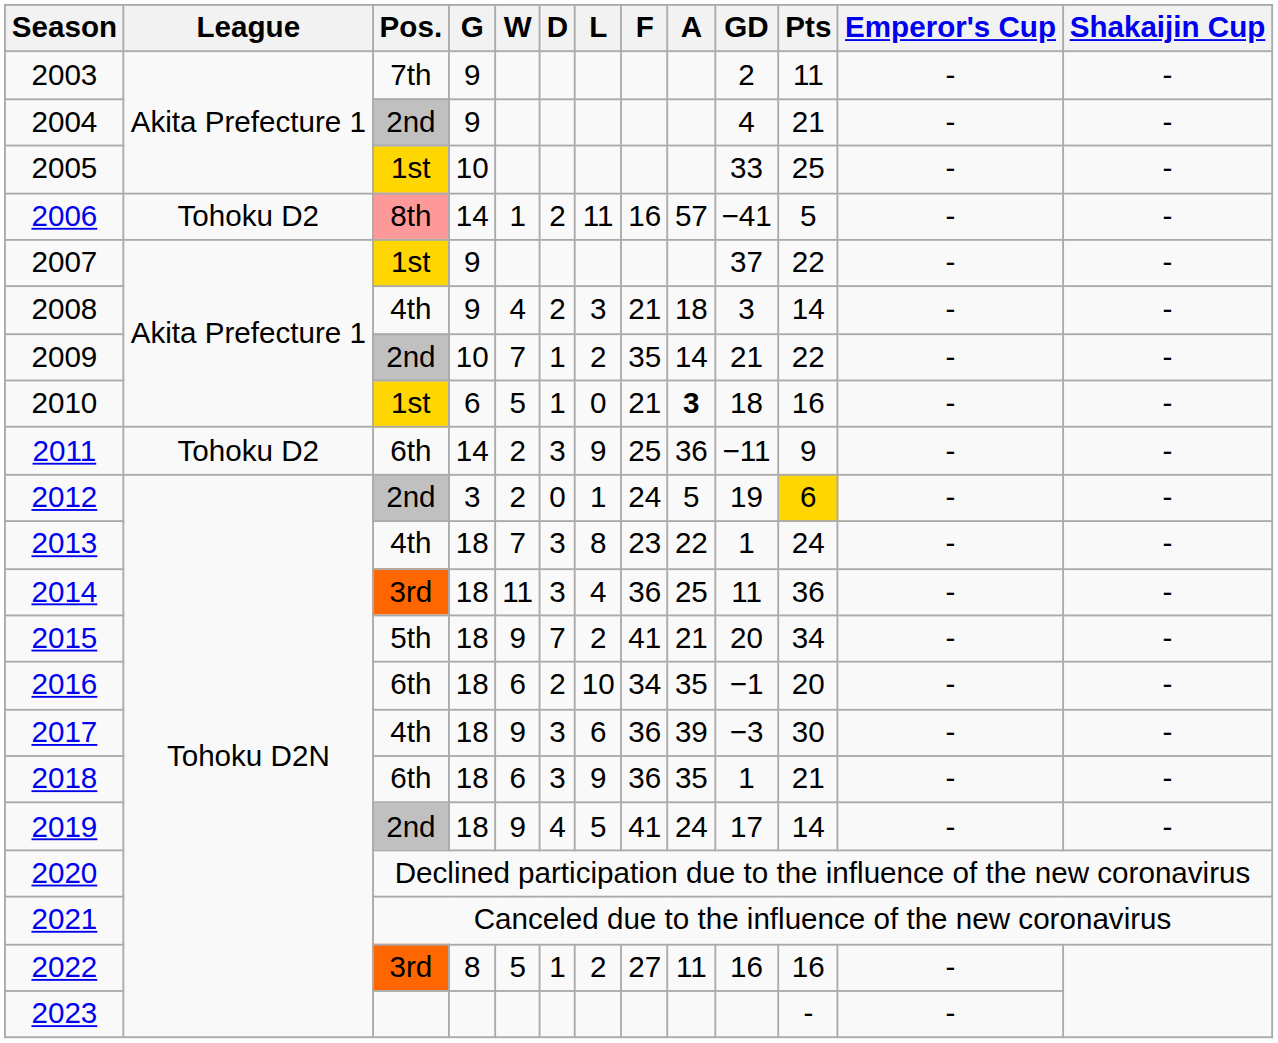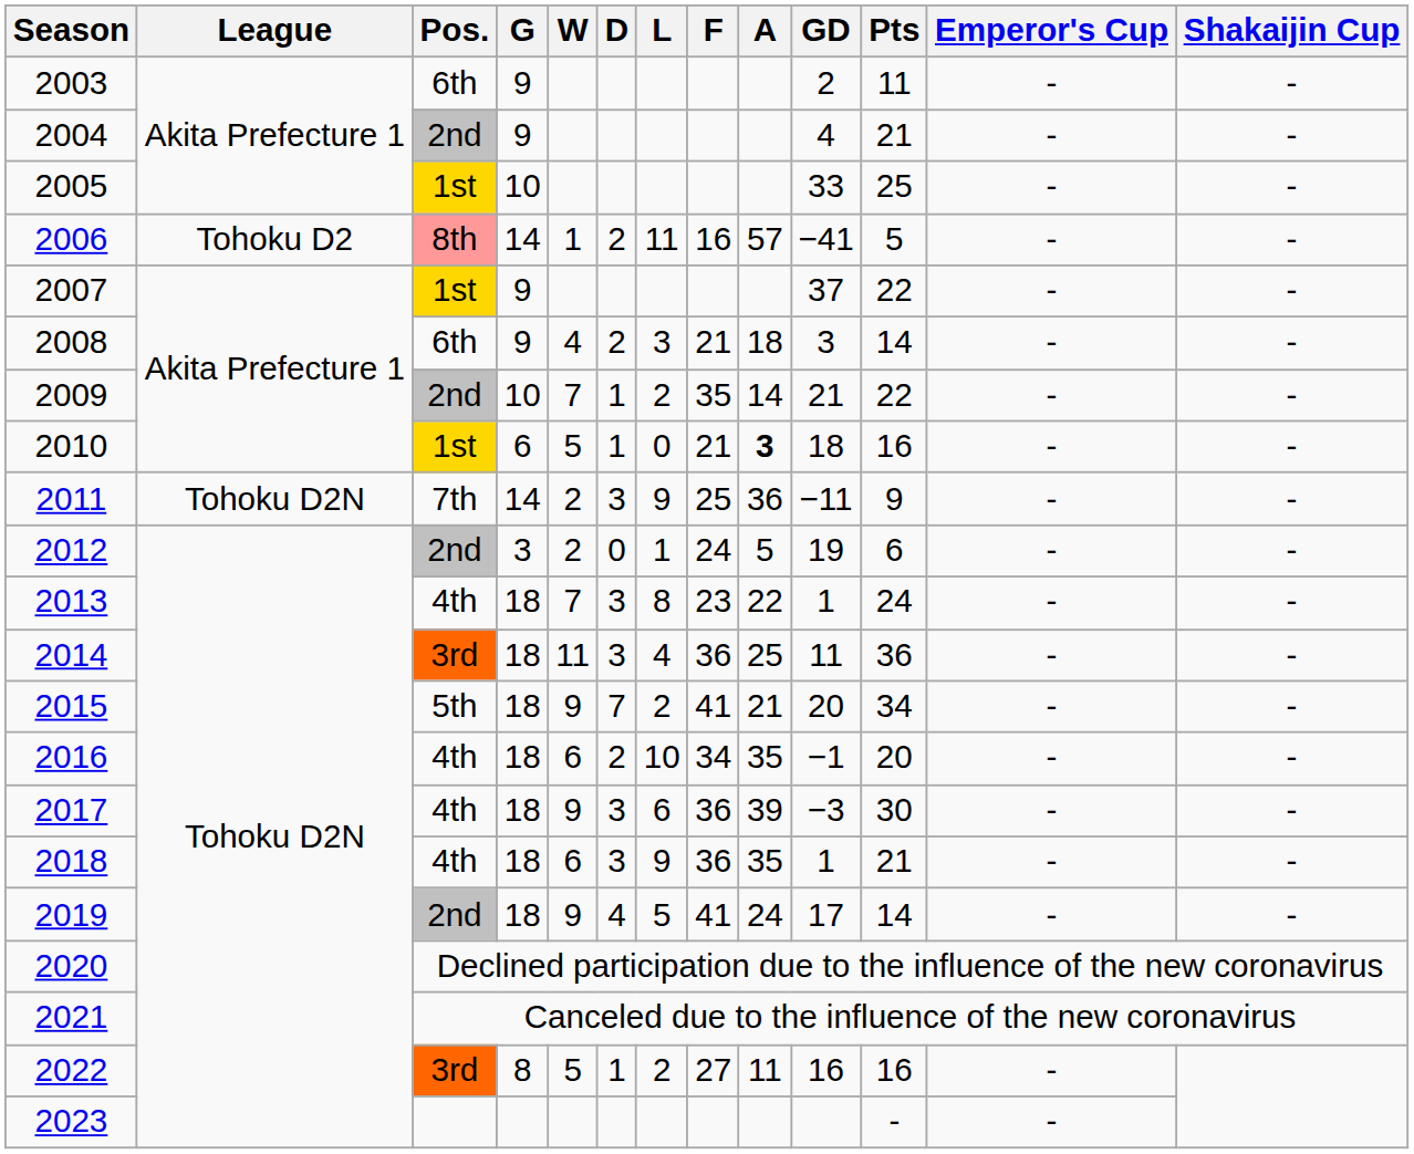 <table class="wikitable" style="text-align:center;">
 <tr>
 <th>Season</th>
 <th>League</th>
 <th>Pos.</th>
 <th>G</th>
 <th>W</th>
 <th>D</th>
 <th>L</th>
 <th>F</th>
 <th>A</th>
 <th>GD</th>
 <th>Pts</th>
 <th><a href='#'>Emperor's Cup</a></th>
 <th><a href='#'>Shakaijin Cup</a></th>
 </tr>
 <tr>
 <td>2003</td>
 <td rowspan="3">Akita Prefecture 1</td>
-<td>7th</td>
+<td>6th</td>
 <td>9</td>
 <td></td>
 <td></td>
 <td></td>
 <td></td>
 <td></td>
 <td>2</td>
 <td>11</td>
 <td>-</td>
 <td>-</td>
 </tr>
 <tr>
 <td>2004</td>
 <td bgcolor=silver>2nd</td>
 <td>9</td>
 <td></td>
 <td></td>
 <td></td>
 <td></td>
 <td></td>
 <td>4</td>
 <td>21</td>
 <td>-</td>
 <td>-</td>
 </tr>
 <tr>
 <td>2005</td>
 <td bgcolor=gold>1st</td>
 <td>10</td>
 <td></td>
 <td></td>
 <td></td>
 <td></td>
 <td></td>
 <td>33</td>
 <td>25</td>
 <td>-</td>
 <td>-</td>
 </tr>
 <tr>
 <td><a href='#'>2006</a></td>
 <td rowspan="1">Tohoku D2</td>
 <td bgcolor=#ff9999>8th</td>
 <td>14</td>
 <td>1</td>
 <td>2</td>
 <td>11</td>
 <td>16</td>
 <td>57</td>
 <td>−41</td>
 <td>5</td>
 <td>-</td>
 <td>-</td>
 </tr>
 <tr>
 <td>2007</td>
 <td rowspan="4">Akita Prefecture 1</td>
 <td bgcolor=gold>1st</td>
 <td>9</td>
 <td></td>
 <td></td>
 <td></td>
 <td></td>
 <td></td>
 <td>37</td>
 <td>22</td>
 <td>-</td>
 <td>-</td>
 </tr>
 <tr>
 <td>2008</td>
-<td>4th</td>
+<td>6th</td>
 <td>9</td>
 <td>4</td>
 <td>2</td>
 <td>3</td>
 <td>21</td>
 <td>18</td>
 <td>3</td>
 <td>14</td>
 <td>-</td>
 <td>-</td>
 </tr>
 <tr>
 <td>2009</td>
 <td bgcolor=silver>2nd</td>
 <td>10</td>
 <td>7</td>
 <td>1</td>
 <td>2</td>
 <td>35</td>
 <td>14</td>
 <td>21</td>
 <td>22</td>
 <td>-</td>
 <td>-</td>
 </tr>
 <tr>
 <td>2010</td>
 <td bgcolor=gold>1st</td>
 <td>6</td>
 <td>5</td>
 <td>1</td>
 <td>0</td>
 <td>21</td>
 <td><strong>3</strong></td>
 <td>18</td>
 <td>16</td>
 <td>-</td>
 <td>-</td>
 </tr>
 <tr>
 <td><a href='#'>2011</a></td>
-<td rowspan="1">Tohoku D2</td>
-<td>6th</td>
+<td>Tohoku D2N</td>
+<td>7th</td>
 <td>14</td>
 <td>2</td>
 <td>3</td>
 <td>9</td>
 <td>25</td>
 <td>36</td>
 <td>−11</td>
 <td>9</td>
 <td>-</td>
 <td>-</td>
 </tr>
 <tr>
 <td><a href='#'>2012</a></td>
 <td rowspan="12">Tohoku D2N</td>
 <td bgcolor=silver>2nd</td>
 <td>3</td>
 <td>2</td>
 <td>0</td>
 <td>1</td>
 <td>24</td>
 <td>5</td>
 <td>19</td>
-<td style="background: gold;">6</td>
+<td>6</td>
 <td>-</td>
 <td>-</td>
 </tr>
 <tr>
 <td><a href='#'>2013</a></td>
 <td>4th</td>
 <td>18</td>
 <td>7</td>
 <td>3</td>
 <td>8</td>
 <td>23</td>
 <td>22</td>
 <td>1</td>
 <td>24</td>
 <td>-</td>
 <td>-</td>
 </tr>
 <tr>
 <td><a href='#'>2014</a></td>
 <td bgcolor=#ff6600>3rd</td>
 <td>18</td>
 <td>11</td>
 <td>3</td>
 <td>4</td>
 <td>36</td>
 <td>25</td>
 <td>11</td>
 <td>36</td>
 <td>-</td>
 <td>-</td>
 </tr>
 <tr>
 <td><a href='#'>2015</a></td>
 <td>5th</td>
 <td>18</td>
 <td>9</td>
 <td>7</td>
 <td>2</td>
 <td>41</td>
 <td>21</td>
 <td>20</td>
 <td>34</td>
 <td>-</td>
 <td>-</td>
 </tr>
 <tr>
 <td><a href='#'>2016</a></td>
-<td>6th</td>
+<td>4th</td>
 <td>18</td>
 <td>6</td>
 <td>2</td>
 <td>10</td>
 <td>34</td>
 <td>35</td>
 <td>−1</td>
 <td>20</td>
 <td>-</td>
 <td>-</td>
 </tr>
 <tr>
 <td><a href='#'>2017</a></td>
 <td>4th</td>
 <td>18</td>
 <td>9</td>
 <td>3</td>
 <td>6</td>
 <td>36</td>
 <td>39</td>
 <td>−3</td>
 <td>30</td>
 <td>-</td>
 <td>-</td>
 </tr>
 <tr>
 <td><a href='#'>2018</a></td>
-<td>6th</td>
+<td>4th</td>
 <td>18</td>
 <td>6</td>
 <td>3</td>
 <td>9</td>
 <td>36</td>
 <td>35</td>
 <td>1</td>
 <td>21</td>
 <td>-</td>
 <td>-</td>
 </tr>
 <tr>
 <td><a href='#'>2019</a></td>
 <td bgcolor=silver>2nd</td>
 <td>18</td>
 <td>9</td>
 <td>4</td>
 <td>5</td>
 <td>41</td>
 <td>24</td>
 <td>17</td>
 <td>14</td>
 <td>-</td>
 <td>-</td>
 </tr>
 <tr>
 <td><a href='#'>2020</a></td>
 <td colspan="11">Declined participation due to the influence of the new coronavirus</td>
 </tr>
 <tr>
 <td><a href='#'>2021</a></td>
 <td colspan="11">Canceled due to the influence of the new coronavirus</td>
 </tr>
 <tr>
 <td><a href='#'>2022</a></td>
 <td bgcolor=#ff6600>3rd</td>
 <td>8</td>
 <td>5</td>
 <td>1</td>
 <td>2</td>
 <td>27</td>
 <td>11</td>
 <td>16</td>
 <td>16</td>
 <td>-</td>
 </tr>
 <tr>
 <td><a href='#'>2023</a></td>
 <td></td>
 <td></td>
 <td></td>
 <td></td>
 <td></td>
 <td></td>
 <td></td>
 <td></td>
 <td>-</td>
 <td>-</td>
 </tr>
 </table>
